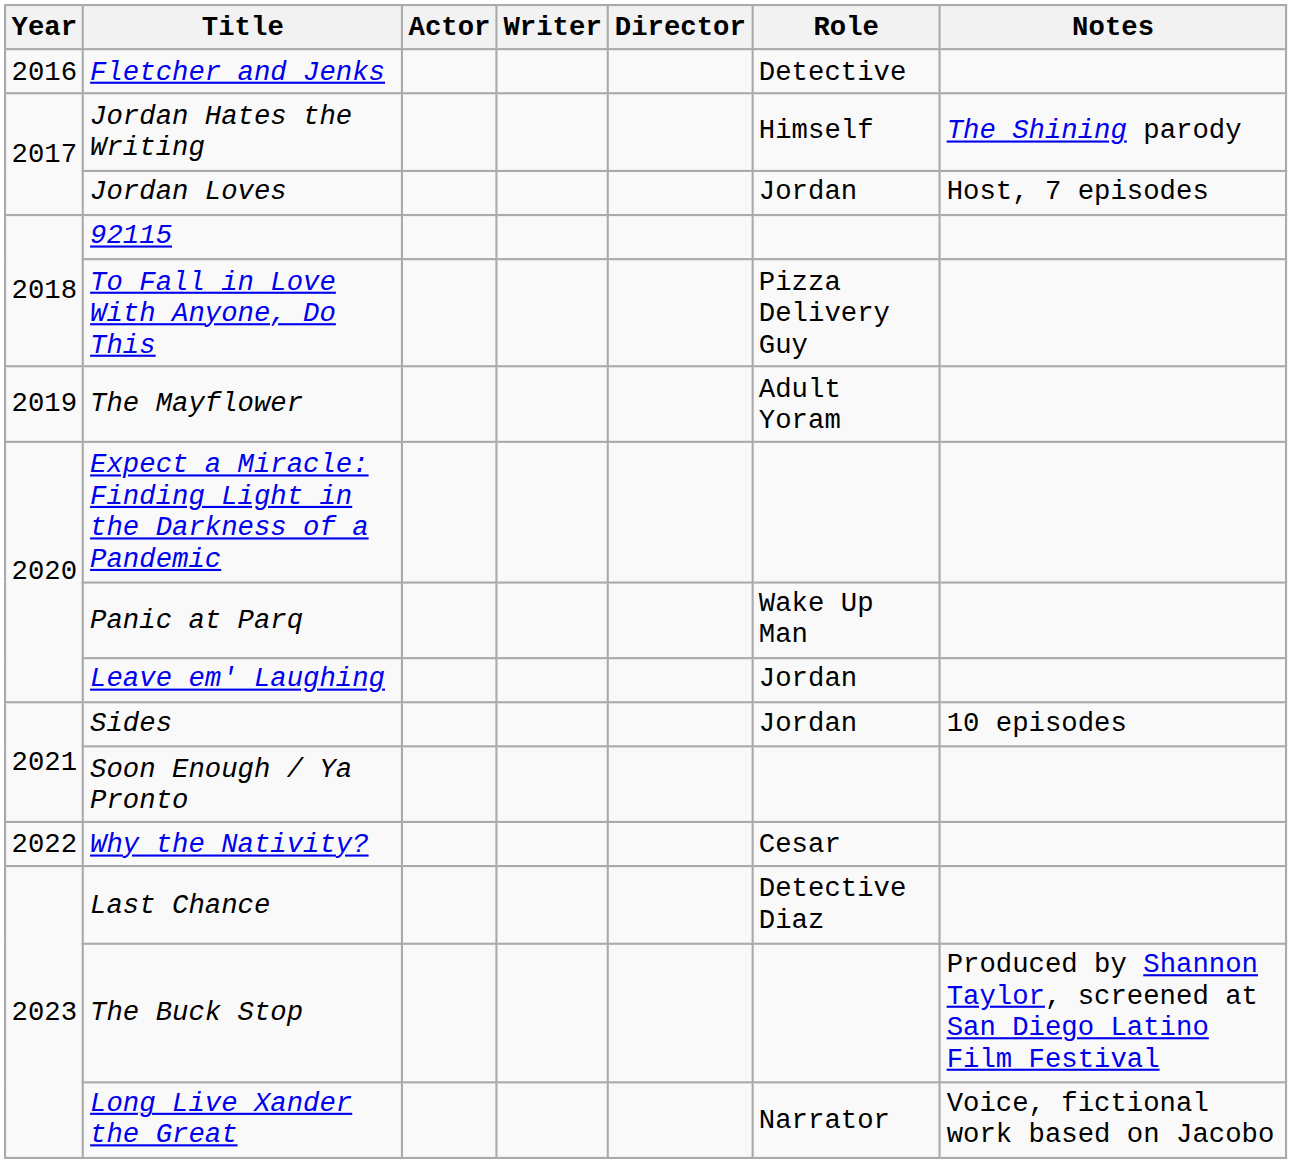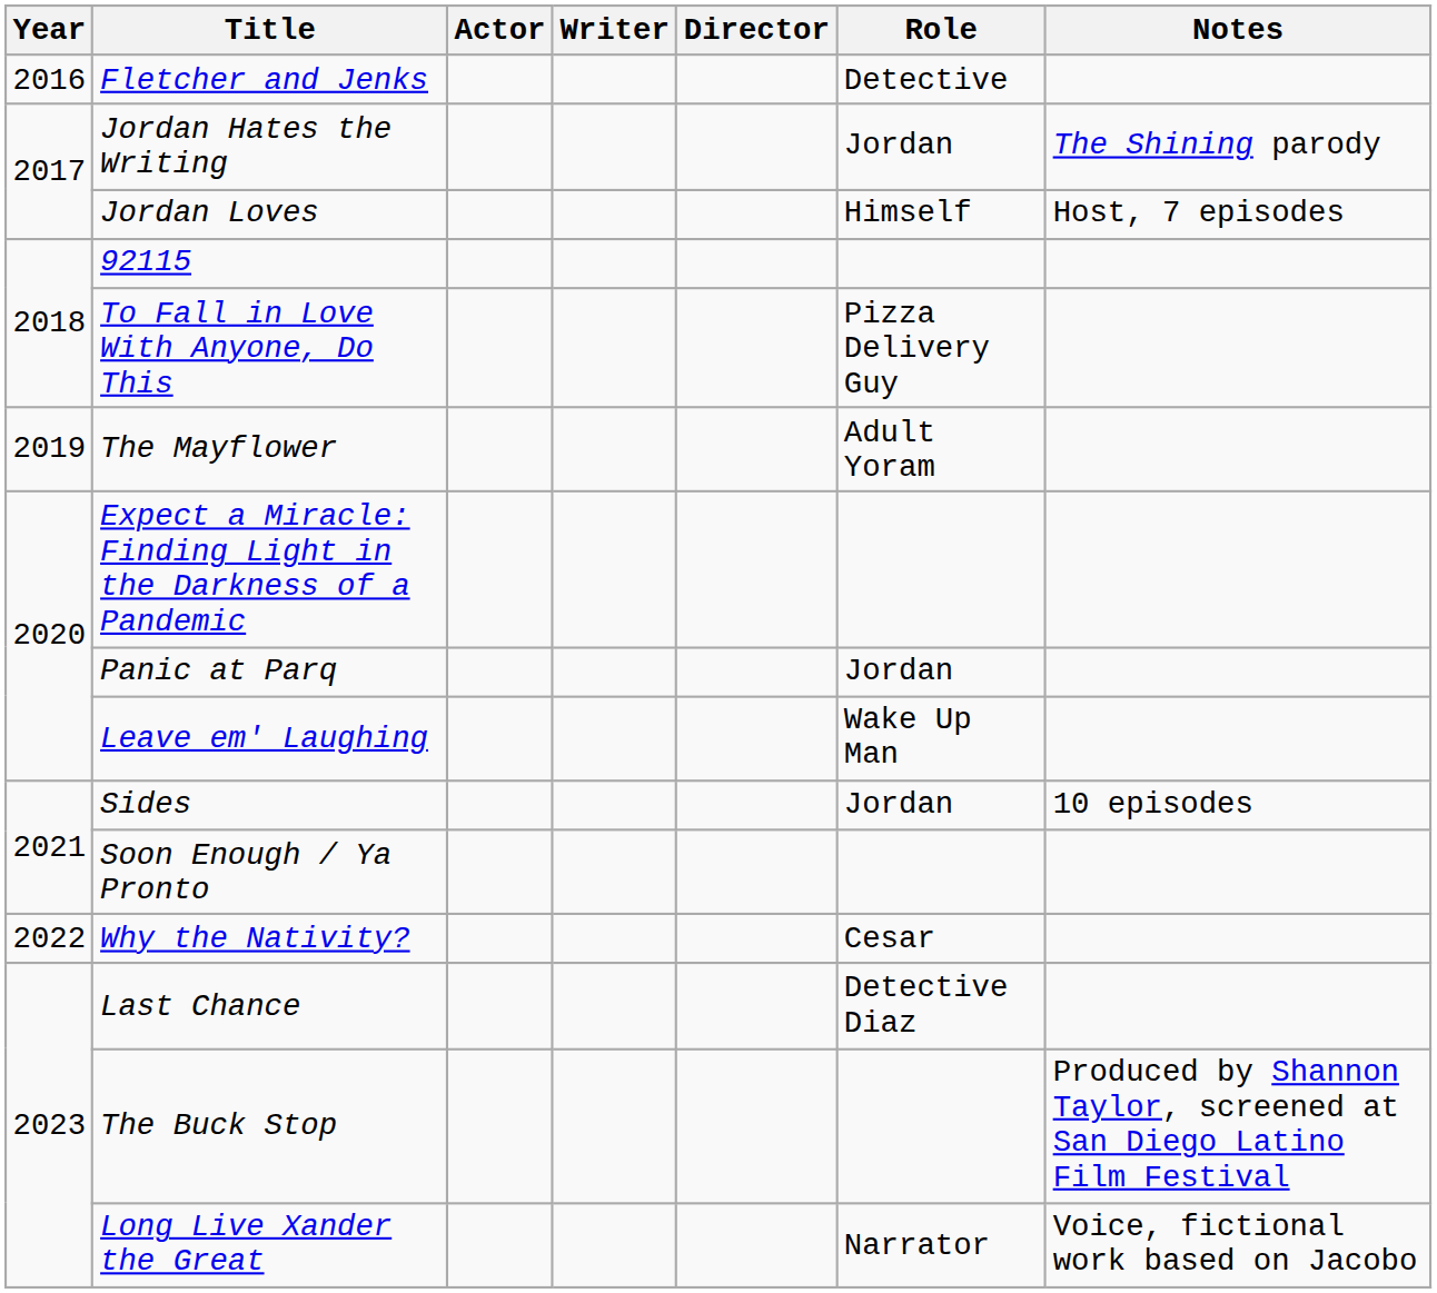 <table class="wikitable">
 <tr>
 <th>Year</th>
 <th>Title</th>
 <th>Actor</th>
 <th>Writer</th>
 <th>Director</th>
 <th>Role</th>
 <th>Notes</th>
 </tr>
 <tr>
 <td>2016</td>
 <td><em><a href='#'>Fletcher and Jenks</a></em></td>
 <td></td>
 <td></td>
 <td></td>
 <td>Detective</td>
 <td></td>
 </tr>
 <tr>
 <td rowspan="2">2017</td>
 <td><em>Jordan Hates the Writing</em></td>
 <td></td>
 <td></td>
 <td></td>
-<td>Himself</td>
+<td>Jordan</td>
 <td><a href='#'><em>The Shining</em></a> parody</td>
 </tr>
 <tr>
 <td><em>Jordan Loves</em></td>
 <td></td>
 <td></td>
 <td></td>
-<td>Jordan</td>
+<td>Himself</td>
 <td>Host, 7 episodes</td>
 </tr>
 <tr>
 <td rowspan="2">2018</td>
 <td><em><a href='#'>92115</a></em></td>
 <td></td>
 <td></td>
 <td></td>
 <td></td>
 <td></td>
 </tr>
 <tr>
 <td><em><a href='#'>To Fall in Love With Anyone, Do This</a></em></td>
 <td></td>
 <td></td>
 <td></td>
 <td>Pizza Delivery Guy</td>
 <td></td>
 </tr>
 <tr>
 <td>2019</td>
 <td><em>The Mayflower</em></td>
 <td></td>
 <td></td>
 <td></td>
 <td>Adult Yoram</td>
 <td></td>
 </tr>
 <tr>
 <td rowspan="3">2020</td>
 <td><em><a href='#'>Expect a Miracle: Finding Light in the Darkness of a Pandemic</a></em></td>
 <td></td>
 <td></td>
 <td></td>
 <td></td>
 <td></td>
 </tr>
 <tr>
 <td><em>Panic at Parq</em></td>
 <td></td>
 <td></td>
 <td></td>
-<td>Wake Up Man</td>
+<td>Jordan</td>
 <td></td>
 </tr>
 <tr>
 <td><a href='#'><em>Leave em' Laughing</em></a></td>
 <td></td>
 <td></td>
 <td></td>
-<td>Jordan</td>
+<td>Wake Up Man</td>
 <td></td>
 </tr>
 <tr>
 <td rowspan="2">2021</td>
 <td><em>Sides</em></td>
 <td></td>
 <td></td>
 <td></td>
 <td>Jordan</td>
 <td>10 episodes</td>
 </tr>
 <tr>
 <td><em>Soon Enough / Ya Pronto</em></td>
 <td></td>
 <td></td>
 <td></td>
 <td></td>
 <td></td>
 </tr>
 <tr>
 <td>2022</td>
 <td><em><a href='#'>Why the Nativity?</a></em></td>
 <td></td>
 <td></td>
 <td></td>
 <td>Cesar</td>
 <td></td>
 </tr>
 <tr>
 <td rowspan="3">2023</td>
 <td><em>Last Chance</em></td>
 <td></td>
 <td></td>
 <td></td>
 <td>Detective Diaz</td>
 <td></td>
 </tr>
 <tr>
 <td><em>The Buck Stop</em></td>
 <td></td>
 <td></td>
 <td></td>
 <td></td>
 <td>Produced by <a href='#'>Shannon Taylor</a>, screened at <a href='#'>San Diego Latino Film Festival</a></td>
 </tr>
 <tr>
 <td><em><a href='#'>Long Live Xander the Great</a></em></td>
 <td></td>
 <td></td>
 <td></td>
 <td>Narrator</td>
 <td>Voice, fictional work based on Jacobo</td>
 </tr>
 </table>
